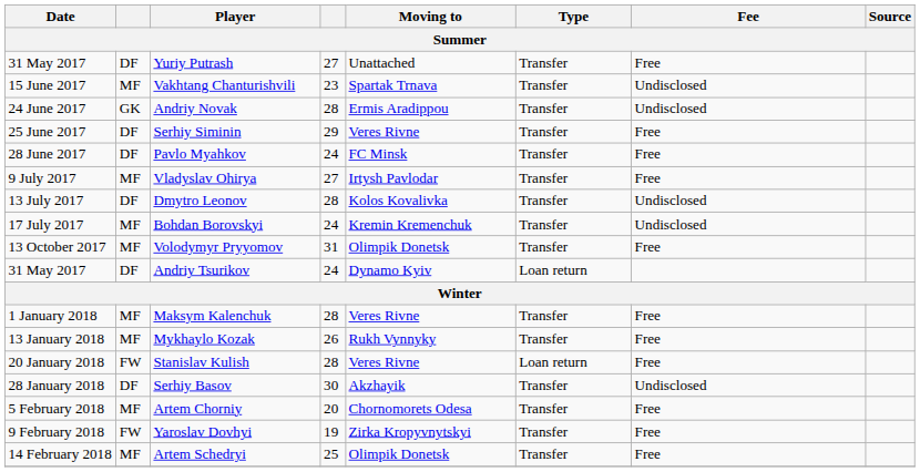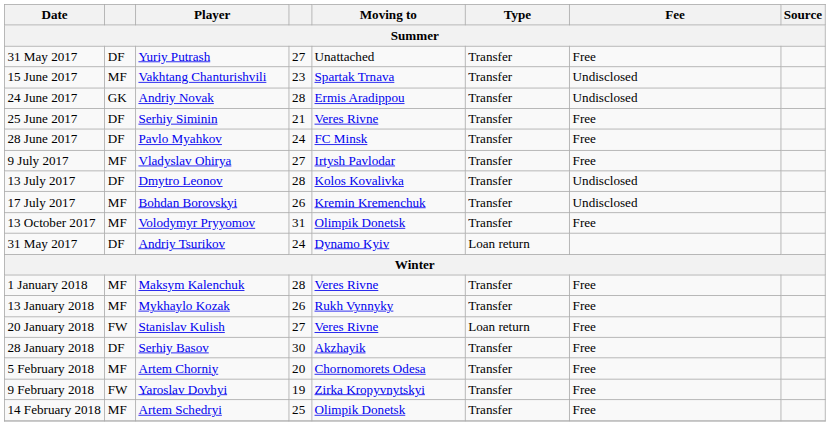 <table class="wikitable sortable">
 <tr>
 <th style="width:115px;">Date</th>
 <th style="width:30px;"></th>
 <th style="width:180px;">Player</th>
 <th style="width:20px;"></th>
 <th style="width:180px;">Moving to</th>
 <th style="width:120px;" class="unsortable">Type</th>
 <th style="width:250px;" class="unsortable">Fee</th>
 <th style="width:20px;">Source</th>
 </tr>
 <tr>
 <th colspan=8>Summer</th>
 </tr>
 <tr>
 <td>31 May 2017</td>
 <td>DF</td>
 <td> <a href='#'>Yuriy Putrash</a></td>
 <td>27</td>
 <td>Unattached</td>
 <td>Transfer</td>
 <td>Free</td>
 <td></td>
 </tr>
 <tr>
 <td>15 June 2017</td>
 <td>MF</td>
 <td> <a href='#'>Vakhtang Chanturishvili</a></td>
 <td>23</td>
 <td> <a href='#'>Spartak Trnava</a></td>
 <td>Transfer</td>
 <td>Undisclosed</td>
 <td></td>
 </tr>
 <tr>
 <td>24 June 2017</td>
 <td>GK</td>
 <td> <a href='#'>Andriy Novak</a></td>
 <td>28</td>
 <td> <a href='#'>Ermis Aradippou</a></td>
 <td>Transfer</td>
 <td>Undisclosed</td>
 <td></td>
 </tr>
 <tr>
 <td>25 June 2017</td>
 <td>DF</td>
 <td> <a href='#'>Serhiy Siminin</a></td>
-<td>29</td>
+<td>21</td>
 <td> <a href='#'>Veres Rivne</a></td>
 <td>Transfer</td>
 <td>Free</td>
 <td></td>
 </tr>
 <tr>
 <td>28 June 2017</td>
 <td>DF</td>
 <td> <a href='#'>Pavlo Myahkov</a></td>
 <td>24</td>
 <td> <a href='#'>FC Minsk</a></td>
 <td>Transfer</td>
 <td>Free</td>
 <td></td>
 </tr>
 <tr>
 <td>9 July 2017</td>
 <td>MF</td>
 <td> <a href='#'>Vladyslav Ohirya</a></td>
 <td>27</td>
 <td> <a href='#'>Irtysh Pavlodar</a></td>
 <td>Transfer</td>
 <td>Free</td>
 <td></td>
 </tr>
 <tr>
 <td>13 July 2017</td>
 <td>DF</td>
 <td> <a href='#'>Dmytro Leonov</a></td>
 <td>28</td>
 <td> <a href='#'>Kolos Kovalivka</a></td>
 <td>Transfer</td>
 <td>Undisclosed</td>
 <td></td>
 </tr>
 <tr>
 <td>17 July 2017</td>
 <td>MF</td>
 <td> <a href='#'>Bohdan Borovskyi</a></td>
-<td>24</td>
+<td>26</td>
 <td> <a href='#'>Kremin Kremenchuk</a></td>
 <td>Transfer</td>
 <td>Undisclosed</td>
 <td></td>
 </tr>
 <tr>
 <td>13 October 2017</td>
 <td>MF</td>
 <td> <a href='#'>Volodymyr Pryyomov</a></td>
 <td>31</td>
 <td> <a href='#'>Olimpik Donetsk</a></td>
 <td>Transfer</td>
 <td>Free</td>
 <td></td>
 </tr>
 <tr>
 <td>31 May 2017</td>
 <td>DF</td>
 <td> <a href='#'>Andriy Tsurikov</a></td>
 <td>24</td>
 <td> <a href='#'>Dynamo Kyiv</a></td>
 <td>Loan return</td>
 <td></td>
 <td></td>
 </tr>
 <tr>
 <th colspan=8>Winter</th>
 </tr>
 <tr>
 <td>1 January 2018</td>
 <td>MF</td>
 <td> <a href='#'>Maksym Kalenchuk</a></td>
 <td>28</td>
 <td> <a href='#'>Veres Rivne</a></td>
 <td>Transfer</td>
 <td>Free</td>
 <td></td>
 </tr>
 <tr>
 <td>13 January 2018</td>
 <td>MF</td>
 <td> <a href='#'>Mykhaylo Kozak</a></td>
 <td>26</td>
 <td> <a href='#'>Rukh Vynnyky</a></td>
 <td>Transfer</td>
 <td>Free</td>
 <td></td>
 </tr>
 <tr>
 <td>20 January 2018</td>
 <td>FW</td>
 <td> <a href='#'>Stanislav Kulish</a></td>
-<td>28</td>
+<td>27</td>
 <td> <a href='#'>Veres Rivne</a></td>
 <td>Loan return</td>
 <td>Free</td>
 <td></td>
 </tr>
 <tr>
 <td>28 January 2018</td>
 <td>DF</td>
 <td> <a href='#'>Serhiy Basov</a></td>
 <td>30</td>
 <td> <a href='#'>Akzhayik</a></td>
 <td>Transfer</td>
-<td>Undisclosed</td>
+<td>Free</td>
 <td></td>
 </tr>
 <tr>
 <td>5 February 2018</td>
 <td>MF</td>
 <td> <a href='#'>Artem Chorniy</a></td>
 <td>20</td>
 <td> <a href='#'>Chornomorets Odesa</a></td>
 <td>Transfer</td>
 <td>Free</td>
 <td></td>
 </tr>
 <tr>
 <td>9 February 2018</td>
 <td>FW</td>
 <td> <a href='#'>Yaroslav Dovhyi</a></td>
 <td>19</td>
 <td> <a href='#'>Zirka Kropyvnytskyi</a></td>
 <td>Transfer</td>
 <td>Free</td>
 <td></td>
 </tr>
 <tr>
 <td>14 February 2018</td>
 <td>MF</td>
 <td> <a href='#'>Artem Schedryi</a></td>
 <td>25</td>
 <td> <a href='#'>Olimpik Donetsk</a></td>
 <td>Transfer</td>
 <td>Free</td>
 <td></td>
 </tr>
 <tr>
 </tr>
 </table>
